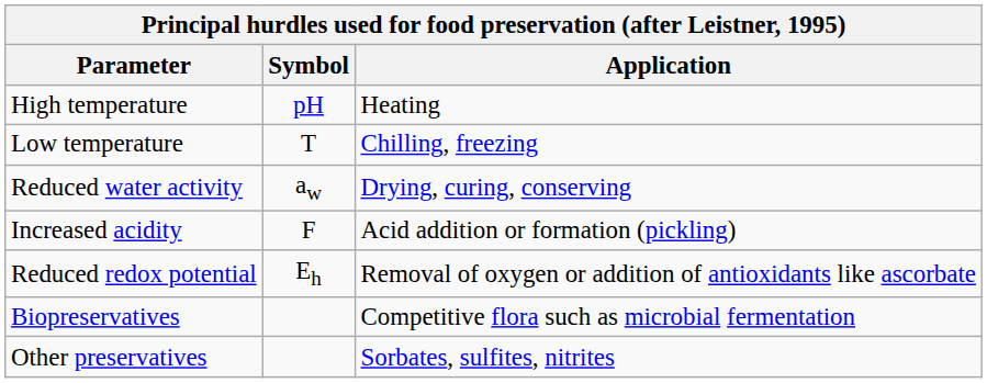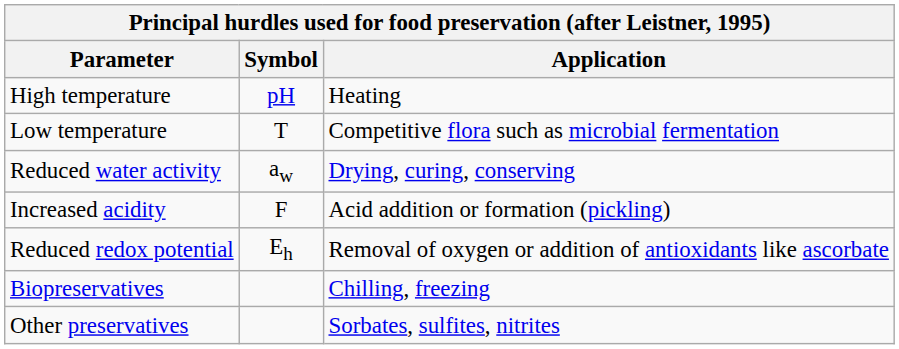 <table class="wikitable">
 <tr>
 <th colspan="3"  style="text-align:center; width:560px;">Principal hurdles used for food preservation (after Leistner, 1995)</th>
 </tr>
 <tr>
 <th>Parameter</th>
 <th>Symbol</th>
 <th>Application</th>
 </tr>
 <tr>
 <td>High temperature</td>
 <td style="text-align:center;"><a href='#'>pH</a></td>
 <td>Heating</td>
 </tr>
 <tr>
 <td>Low temperature</td>
 <td style="text-align:center;">T</td>
-<td><a href='#'>Chilling</a>, <a href='#'>freezing</a></td>
+<td>Competitive <a href='#'>flora</a> such as <a href='#'>microbial</a> <a href='#'>fermentation</a></td>
 </tr>
 <tr>
 <td>Reduced <a href='#'>water activity</a></td>
 <td style="text-align:center;">a<sub>w</sub></td>
 <td><a href='#'>Drying</a>, <a href='#'>curing</a>, <a href='#'>conserving</a></td>
 </tr>
 <tr>
 <td>Increased <a href='#'>acidity</a></td>
 <td style="text-align:center;">F</td>
 <td>Acid addition or formation (<a href='#'>pickling</a>)</td>
 </tr>
 <tr>
 <td>Reduced <a href='#'>redox potential</a></td>
 <td style="text-align:center;">E<sub>h </sub></td>
 <td>Removal of oxygen or addition of <a href='#'>antioxidants</a> like <a href='#'>ascorbate</a></td>
 </tr>
 <tr>
 <td><a href='#'>Biopreservatives</a></td>
 <td></td>
-<td>Competitive <a href='#'>flora</a> such as <a href='#'>microbial</a> <a href='#'>fermentation</a></td>
+<td><a href='#'>Chilling</a>, <a href='#'>freezing</a></td>
 </tr>
 <tr>
 <td>Other <a href='#'>preservatives</a></td>
 <td></td>
 <td><a href='#'>Sorbates</a>, <a href='#'>sulfites</a>, <a href='#'>nitrites</a></td>
 </tr>
 </table>
